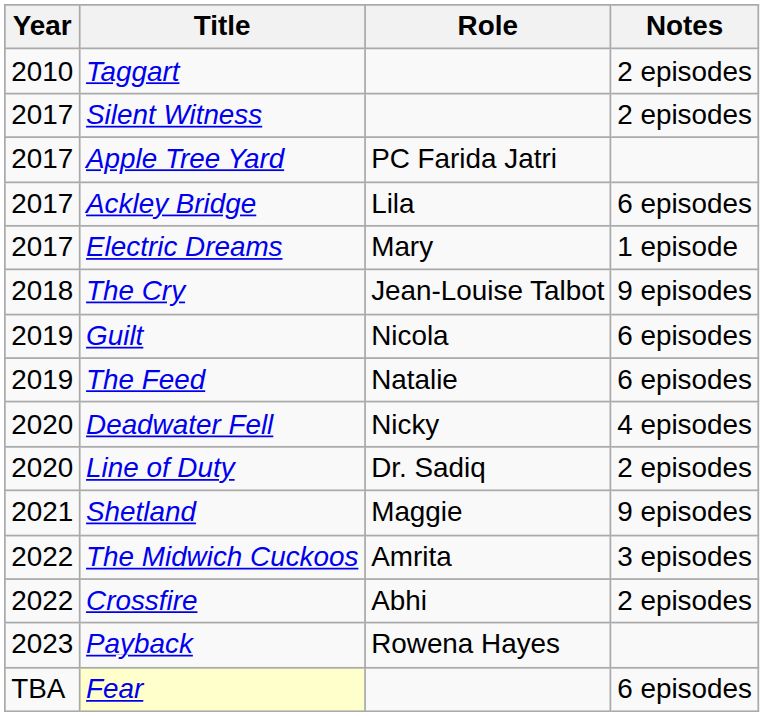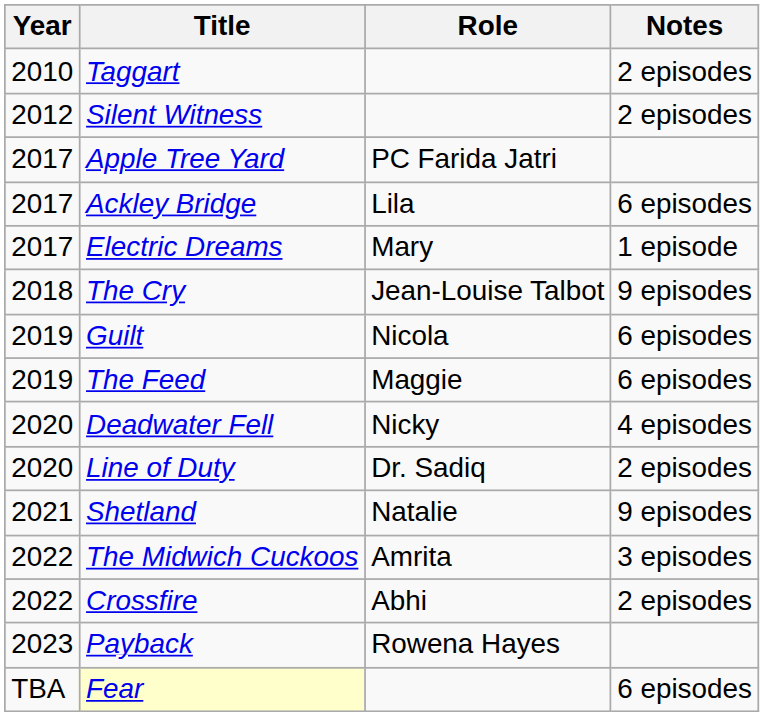 <table class="wikitable sortable">
 <tr>
 <th>Year</th>
 <th>Title</th>
 <th>Role</th>
 <th class="unsortable">Notes</th>
 </tr>
 <tr>
 <td>2010</td>
 <td><em><a href='#'>Taggart</a> </em></td>
 <td></td>
 <td>2 episodes</td>
 </tr>
 <tr>
-<td>2017</td>
+<td>2012</td>
 <td><em><a href='#'>Silent Witness</a> </em></td>
 <td></td>
 <td>2 episodes</td>
 </tr>
 <tr>
 <td>2017</td>
 <td><em><a href='#'>Apple Tree Yard</a> </em></td>
 <td>PC Farida Jatri</td>
 <td></td>
 </tr>
 <tr>
 <td>2017</td>
 <td><em><a href='#'>Ackley Bridge</a> </em></td>
 <td>Lila</td>
 <td>6 episodes</td>
 </tr>
 <tr>
 <td>2017</td>
 <td><em><a href='#'>Electric Dreams</a> </em></td>
 <td>Mary</td>
 <td>1 episode</td>
 </tr>
 <tr>
 <td>2018</td>
 <td><em><a href='#'>The Cry</a> </em></td>
 <td>Jean-Louise Talbot</td>
 <td>9 episodes</td>
 </tr>
 <tr>
 <td>2019</td>
 <td><em><a href='#'>Guilt</a> </em></td>
 <td>Nicola</td>
 <td>6 episodes</td>
 </tr>
 <tr>
 <td>2019</td>
 <td><em><a href='#'>The Feed</a> </em></td>
-<td>Natalie</td>
+<td>Maggie</td>
 <td>6 episodes</td>
 </tr>
 <tr>
 <td>2020</td>
 <td><em><a href='#'>Deadwater Fell</a> </em></td>
 <td>Nicky</td>
 <td>4 episodes</td>
 </tr>
 <tr>
 <td>2020</td>
 <td><em><a href='#'>Line of Duty</a> </em></td>
 <td>Dr. Sadiq</td>
 <td>2 episodes</td>
 </tr>
 <tr>
 <td>2021</td>
 <td><em><a href='#'>Shetland</a></em></td>
-<td>Maggie</td>
+<td>Natalie</td>
 <td>9 episodes</td>
 </tr>
 <tr>
 <td>2022</td>
 <td><em><a href='#'>The Midwich Cuckoos</a> </em></td>
 <td>Amrita</td>
 <td>3 episodes</td>
 </tr>
 <tr>
 <td>2022</td>
 <td><em><a href='#'>Crossfire</a> </em></td>
 <td>Abhi</td>
 <td>2 episodes</td>
 </tr>
 <tr>
 <td>2023</td>
 <td><em><a href='#'>Payback</a></em></td>
 <td>Rowena Hayes</td>
 <td></td>
 </tr>
 <tr>
 <td>TBA</td>
 <td style="background:#FFFFCC;"><em><a href='#'>Fear</a></em> </td>
 <td></td>
 <td>6 episodes</td>
 </tr>
 </table>
